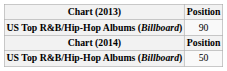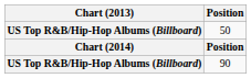 <table class="wikitable plainrowheaders" style="text-align:center">
 <tr>
 <th scope="col">Chart (2013)</th>
 <th scope="col">Position</th>
 </tr>
 <tr>
 <th scope="row">US Top R&B/Hip-Hop Albums (<em>Billboard</em>)</th>
-<td>90</td>
+<td>50</td>
 </tr>
 <tr>
 <th scope="col">Chart (2014)</th>
 <th scope="col">Position</th>
 </tr>
 <tr>
 <th scope="row">US Top R&B/Hip-Hop Albums (<em>Billboard</em>)</th>
-<td>50</td>
+<td>90</td>
 </tr>
 </table>
